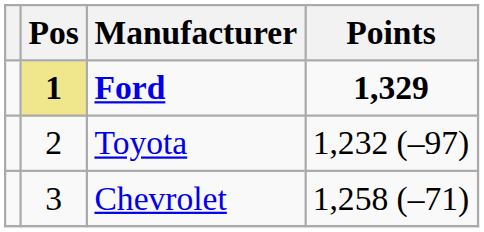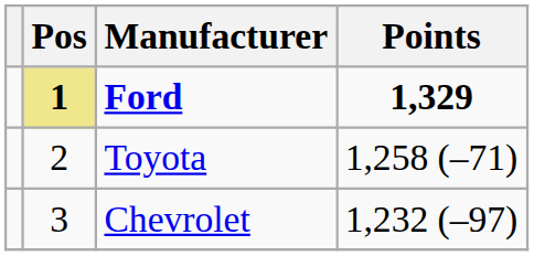 <table class="wikitable" style="font-size: 95%">
 <tr>
 <th></th>
 <th>Pos</th>
 <th>Manufacturer</th>
 <th>Points</th>
 </tr>
 <tr>
 <td align="left"></td>
 <td style="background: khaki; text-align:center;"><strong>1</strong></td>
 <td><strong><a href='#'>Ford</a></strong></td>
 <td style="text-align:center;"><strong>1,329</strong></td>
 </tr>
 <tr>
 <td align="left"></td>
 <td style="text-align:center;">2</td>
 <td><a href='#'>Toyota</a></td>
-<td style="text-align:center;">1,232 (–97)</td>
+<td style="text-align:center;">1,258 (–71)</td>
 </tr>
 <tr>
 <td align="left"></td>
 <td style="text-align:center;">3</td>
 <td><a href='#'>Chevrolet</a></td>
-<td style="text-align:center;">1,258 (–71)</td>
+<td style="text-align:center;">1,232 (–97)</td>
 </tr>
 <tr class="sortbottom">
 </tr>
 </table>
